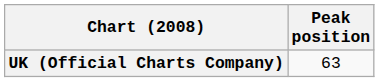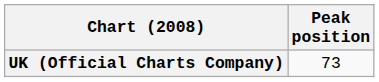 <table class="wikitable plainrowheaders">
 <tr>
 <th scope="col">Chart (2008)</th>
 <th scope="col">Peak<br>position</th>
 </tr>
 <tr>
 <th scope="row">UK (Official Charts Company)</th>
-<td style="text-align:center;">63</td>
+<td style="text-align:center;">73</td>
 </tr>
 </table>
